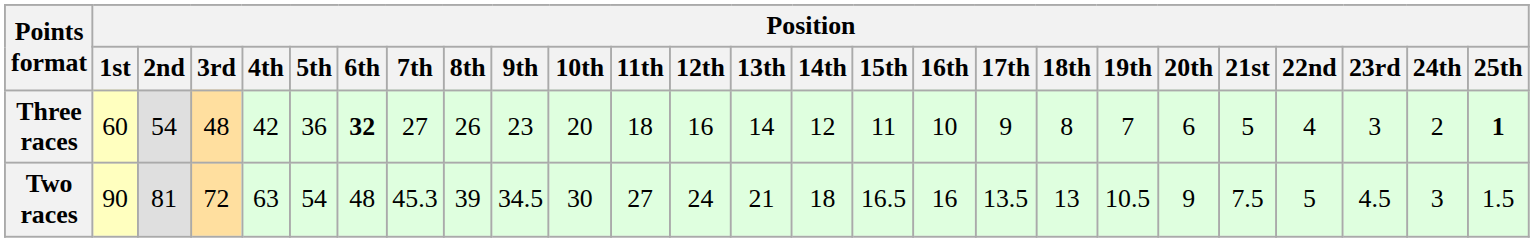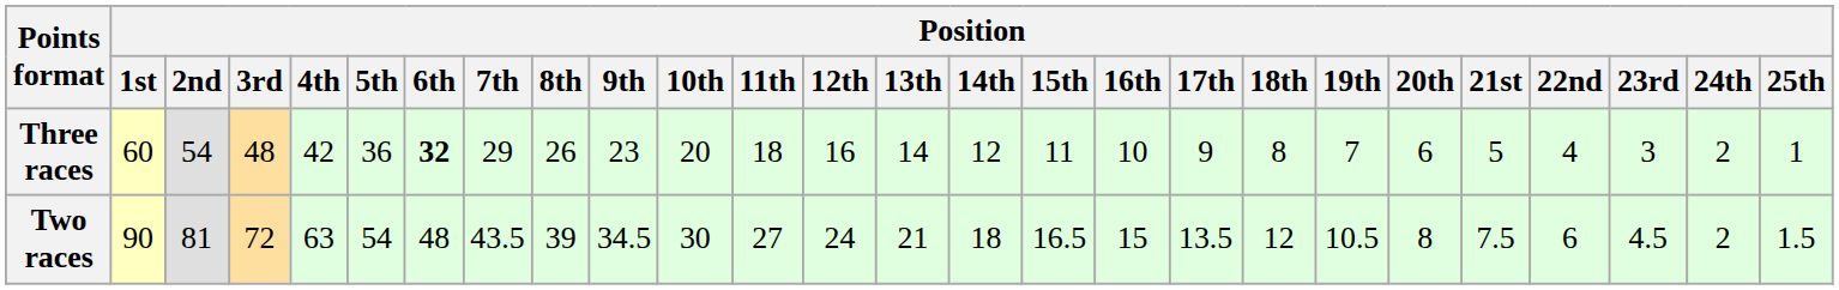 <table class="wikitable" style="font-size:85%; text-align:center">
 <tr style="background:#f9f9f9">
 <th rowspan="2">Points format</th>
 <th colspan="25">Position</th>
 </tr>
 <tr>
 <th>1st</th>
 <th>2nd</th>
 <th>3rd</th>
 <th>4th</th>
 <th>5th</th>
 <th>6th</th>
 <th>7th</th>
 <th>8th</th>
 <th>9th</th>
 <th>10th</th>
 <th>11th</th>
 <th>12th</th>
 <th>13th</th>
 <th>14th</th>
 <th>15th</th>
 <th>16th</th>
 <th>17th</th>
 <th>18th</th>
 <th>19th</th>
 <th>20th</th>
 <th>21st</th>
 <th>22nd</th>
 <th>23rd</th>
 <th>24th</th>
 <th>25th</th>
 </tr>
 <tr>
 <th>Three races</th>
 <td style="background:#ffffbf;">60</td>
 <td style="background:#dfdfdf;">54</td>
 <td style="background:#ffdf9f;">48</td>
 <td style="background:#dfffdf;">42</td>
 <td style="background:#dfffdf;">36</td>
 <td style="background:#dfffdf;"><strong>32</strong></td>
-<td style="background:#dfffdf;">27</td>
+<td style="background:#dfffdf;">29</td>
 <td style="background:#dfffdf;">26</td>
 <td style="background:#dfffdf;">23</td>
 <td style="background:#dfffdf;">20</td>
 <td style="background:#dfffdf;">18</td>
 <td style="background:#dfffdf;">16</td>
 <td style="background:#dfffdf;">14</td>
 <td style="background:#dfffdf;">12</td>
 <td style="background:#dfffdf;">11</td>
 <td style="background:#dfffdf;">10</td>
 <td style="background:#dfffdf;">9</td>
 <td style="background:#dfffdf;">8</td>
 <td style="background:#dfffdf;">7</td>
 <td style="background:#dfffdf;">6</td>
 <td style="background:#dfffdf;">5</td>
 <td style="background:#dfffdf;">4</td>
 <td style="background:#dfffdf;">3</td>
 <td style="background:#dfffdf;">2</td>
-<td style="background:#dfffdf;"><strong>1</strong></td>
+<td style="background:#dfffdf;">1</td>
 </tr>
 <tr>
 <th>Two races</th>
 <td style="background:#ffffbf;">90</td>
 <td style="background:#dfdfdf;">81</td>
 <td style="background:#ffdf9f;">72</td>
 <td style="background:#dfffdf;">63</td>
 <td style="background:#dfffdf;">54</td>
 <td style="background:#dfffdf;">48</td>
-<td style="background:#dfffdf;">45.3</td>
+<td style="background:#dfffdf;">43.5</td>
 <td style="background:#dfffdf;">39</td>
 <td style="background:#dfffdf;">34.5</td>
 <td style="background:#dfffdf;">30</td>
 <td style="background:#dfffdf;">27</td>
 <td style="background:#dfffdf;">24</td>
 <td style="background:#dfffdf;">21</td>
 <td style="background:#dfffdf;">18</td>
 <td style="background:#dfffdf;">16.5</td>
-<td style="background:#dfffdf;">16</td>
+<td style="background:#dfffdf;">15</td>
 <td style="background:#dfffdf;">13.5</td>
-<td style="background:#dfffdf;">13</td>
+<td style="background:#dfffdf;">12</td>
 <td style="background:#dfffdf;">10.5</td>
-<td style="background:#dfffdf;">9</td>
+<td style="background:#dfffdf;">8</td>
 <td style="background:#dfffdf;">7.5</td>
-<td style="background:#dfffdf;">5</td>
+<td style="background:#dfffdf;">6</td>
 <td style="background:#dfffdf;">4.5</td>
-<td style="background:#dfffdf;">3</td>
+<td style="background:#dfffdf;">2</td>
 <td style="background:#dfffdf;">1.5</td>
 </tr>
 </table>
